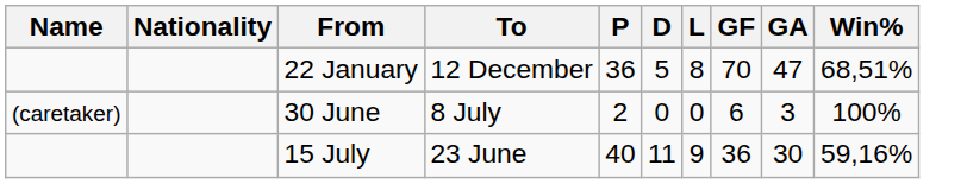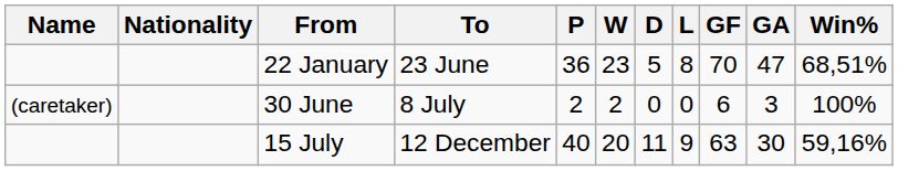 <table class="wikitable sortable">
 <tr>
 <th>Name</th>
 <th>Nationality</th>
 <th>From</th>
 <th class="unsortable">To</th>
 <th>P</th>
+<th>W</th>
 <th>D</th>
 <th>L</th>
 <th>GF</th>
 <th>GA</th>
 <th>Win%</th>
 </tr>
 <tr>
 <td align=left></td>
 <td></td>
 <td align=left>22 January</td>
-<td align=left>12 December</td>
+<td align=left>23 June</td>
 <td align=center>36</td>
+<td align=center>23</td>
 <td align=center>5</td>
 <td align=center>8</td>
 <td align=center>70</td>
 <td align=center>47</td>
 <td align=center>68,51%</td>
 </tr>
 <tr>
 <td align=left> <small>(caretaker)</small></td>
 <td></td>
 <td align=left>30 June</td>
 <td align=left>8 July</td>
 <td align=center>2</td>
+<td align=center>2</td>
 <td align=center>0</td>
 <td align=center>0</td>
 <td align=center>6</td>
 <td align=center>3</td>
 <td align=center>100%</td>
 </tr>
 <tr>
 <td align=left></td>
 <td></td>
 <td align=left>15 July</td>
-<td align=left>23 June</td>
+<td align=left>12 December</td>
 <td align=center>40</td>
+<td align=center>20</td>
 <td align=center>11</td>
 <td align=center>9</td>
-<td align=center>36</td>
+<td align=center>63</td>
 <td align=center>30</td>
 <td align=center>59,16%</td>
 </tr>
 </table>
